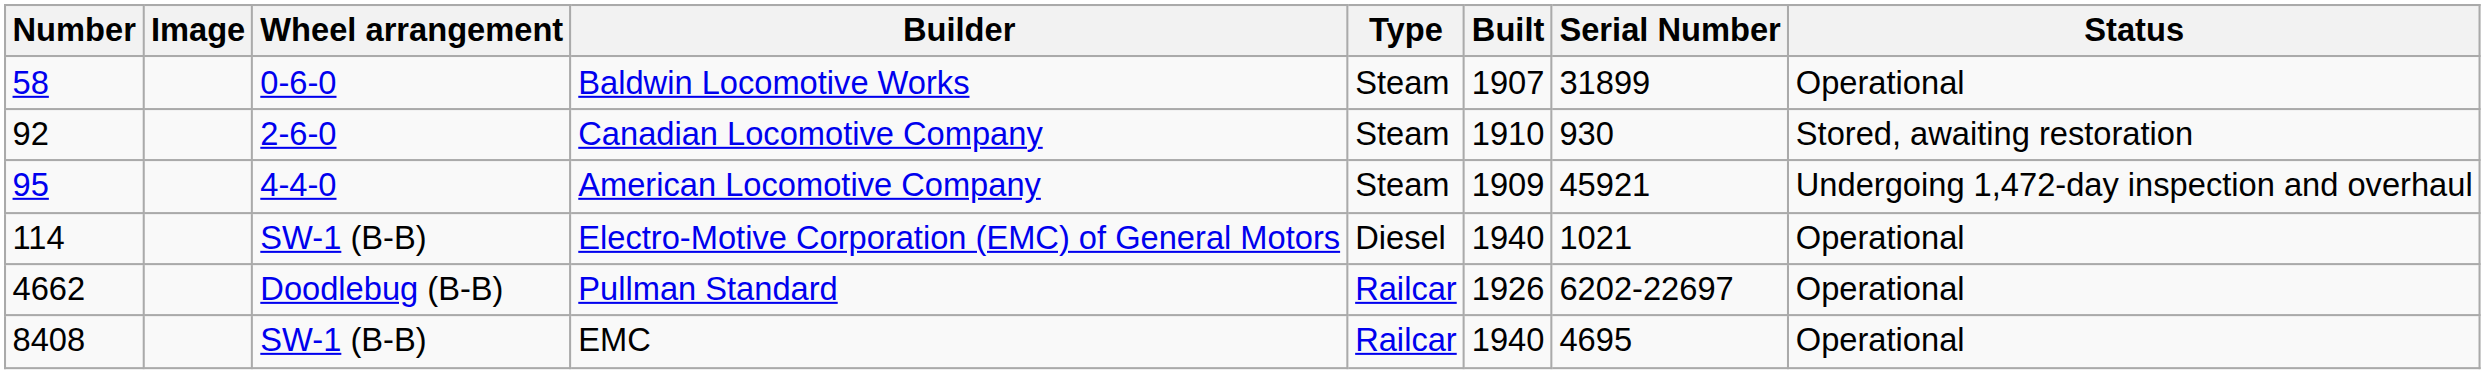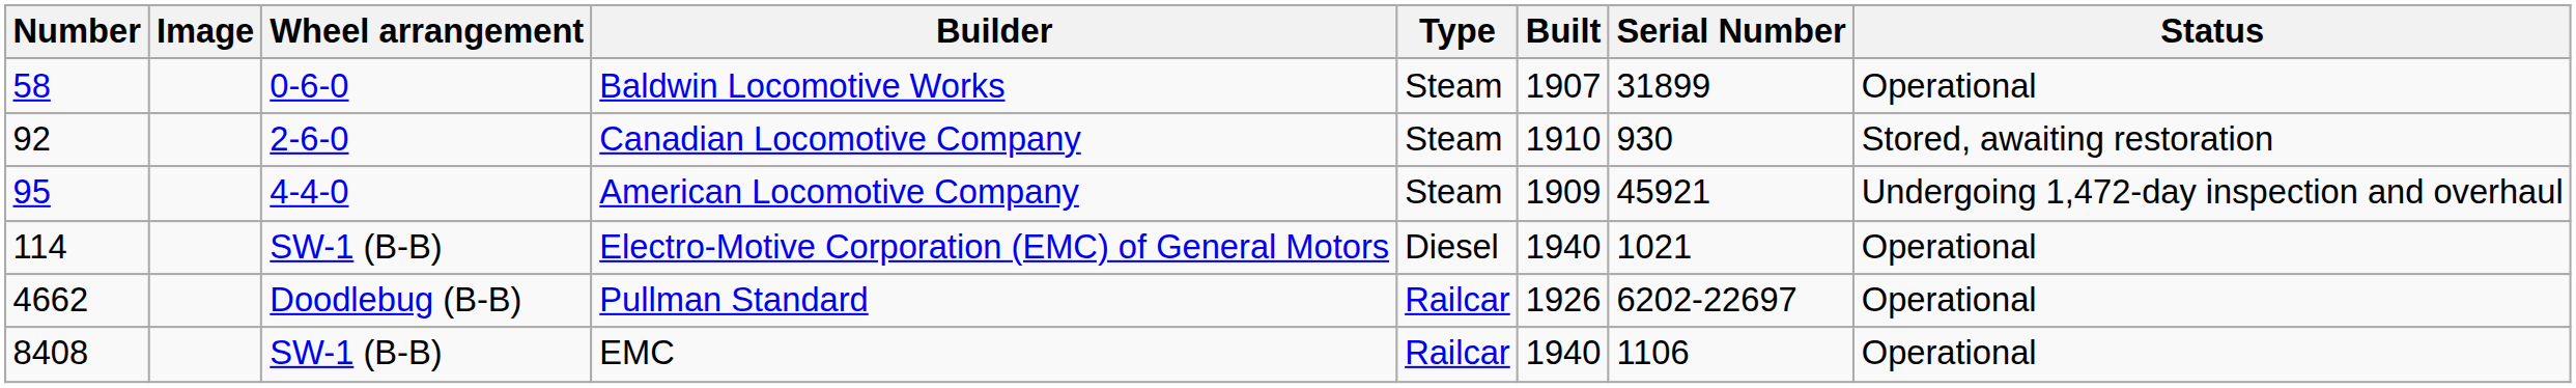 <table class="wikitable" style="font-size:100%;">
 <tr>
 <th>Number</th>
 <th>Image</th>
 <th>Wheel arrangement</th>
 <th>Builder</th>
 <th>Type</th>
 <th>Built</th>
 <th>Serial Number</th>
 <th>Status</th>
 </tr>
 <tr>
 <td><a href='#'>58</a></td>
 <td></td>
 <td><a href='#'>0-6-0</a></td>
 <td><a href='#'>Baldwin Locomotive Works</a></td>
 <td>Steam</td>
 <td>1907</td>
 <td>31899</td>
 <td>Operational</td>
 </tr>
 <tr>
 <td>92</td>
 <td></td>
 <td><a href='#'>2-6-0</a></td>
 <td><a href='#'>Canadian Locomotive Company</a></td>
 <td>Steam</td>
 <td>1910</td>
 <td>930</td>
 <td>Stored, awaiting restoration</td>
 </tr>
 <tr>
 <td><a href='#'>95</a></td>
 <td></td>
 <td><a href='#'>4-4-0</a></td>
 <td><a href='#'>American Locomotive Company</a></td>
 <td>Steam</td>
 <td>1909</td>
 <td>45921</td>
 <td>Undergoing 1,472-day inspection and overhaul</td>
 </tr>
 <tr>
 <td>114</td>
 <td></td>
 <td><a href='#'>SW-1</a> (B-B)</td>
 <td><a href='#'>Electro-Motive Corporation (EMC) of General Motors</a></td>
 <td>Diesel</td>
 <td>1940</td>
 <td>1021</td>
 <td>Operational</td>
 </tr>
 <tr>
 <td>4662</td>
 <td></td>
 <td><a href='#'>Doodlebug</a> (B-B)</td>
 <td><a href='#'>Pullman Standard</a></td>
 <td><a href='#'>Railcar</a></td>
 <td>1926</td>
 <td>6202-22697</td>
 <td>Operational</td>
 </tr>
 <tr>
 <td>8408</td>
 <td></td>
 <td><a href='#'>SW-1</a> (B-B)</td>
 <td>EMC</td>
 <td><a href='#'>Railcar</a></td>
 <td>1940</td>
-<td>4695</td>
+<td>1106</td>
 <td>Operational</td>
 </tr>
 </table>
